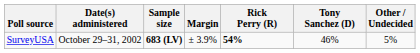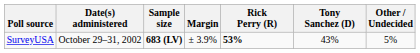 <table class="wikitable" style="font-size:90%">
 <tr valign=bottom>
 <th>Poll source</th>
 <th>Date(s)<br>administered</th>
 <th>Sample<br>size</th>
 <th>Margin<br></th>
 <th style="width:100px;">Rick<br>Perry (R)</th>
 <th style="width:100px;">Tony<br>Sanchez (D)</th>
 <th>Other /<br>Undecided</th>
 </tr>
 <tr>
 <td><a href='#'>SurveyUSA</a></td>
 <td align=center>October 29–31, 2002</td>
 <td align=center><strong>683 (LV)</strong></td>
 <td align=center>± 3.9%</td>
-<td><strong>54%</strong></td>
-<td align=center>46%</td>
+<td><strong>53%</strong></td>
+<td align=center>43%</td>
 <td align=center>5%</td>
 </tr>
 </table>
